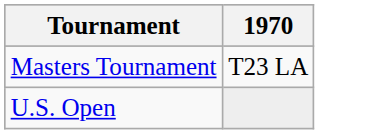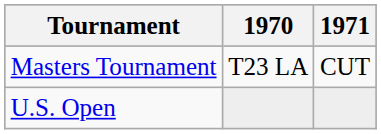 <table class="wikitable" style="font-size:95%;text-align:center;">
 <tr>
 <th>Tournament</th>
 <th>1970</th>
+<th>1971</th>
 </tr>
 <tr>
 <td align=left><a href='#'>Masters Tournament</a></td>
 <td>T23 <span>LA</span></td>
+<td>CUT</td>
 </tr>
 <tr>
 <td align=left><a href='#'>U.S. Open</a></td>
 <td style="background:#eeeeee;"></td>
+<td style="background:#eeeeee;"></td>
 </tr>
 </table>
